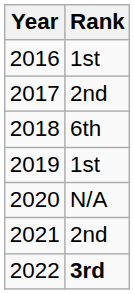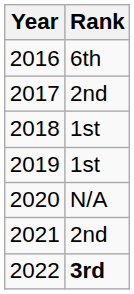 <table class="wikitable">
 <tr>
 <th>Year</th>
 <th>Rank</th>
 </tr>
 <tr>
 <td>2016</td>
-<td>1st</td>
+<td>6th</td>
 </tr>
 <tr>
 <td>2017</td>
 <td>2nd</td>
 </tr>
 <tr>
 <td>2018</td>
-<td>6th</td>
+<td>1st</td>
 </tr>
 <tr>
 <td>2019</td>
 <td>1st</td>
 </tr>
 <tr>
 <td>2020</td>
 <td>N/A</td>
 </tr>
 <tr>
 <td>2021</td>
 <td>2nd</td>
 </tr>
 <tr>
 <td>2022</td>
 <td><strong>3rd</strong></td>
 </tr>
 </table>
